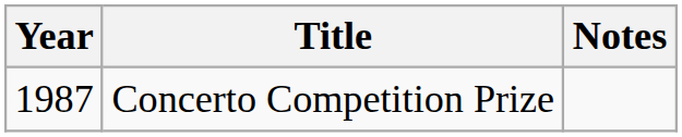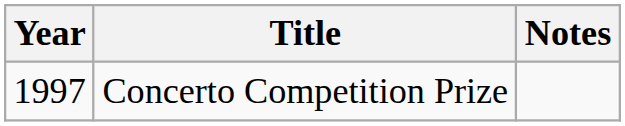 <table class="wikitable">
 <tr>
 <th>Year</th>
 <th>Title</th>
 <th>Notes</th>
 </tr>
 <tr>
-<td>1987</td>
+<td>1997</td>
 <td>Concerto Competition Prize</td>
 <td></td>
 </tr>
 </table>
